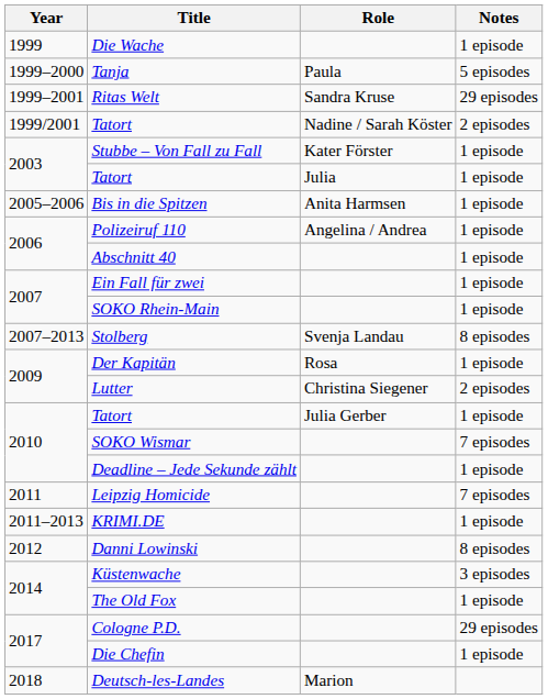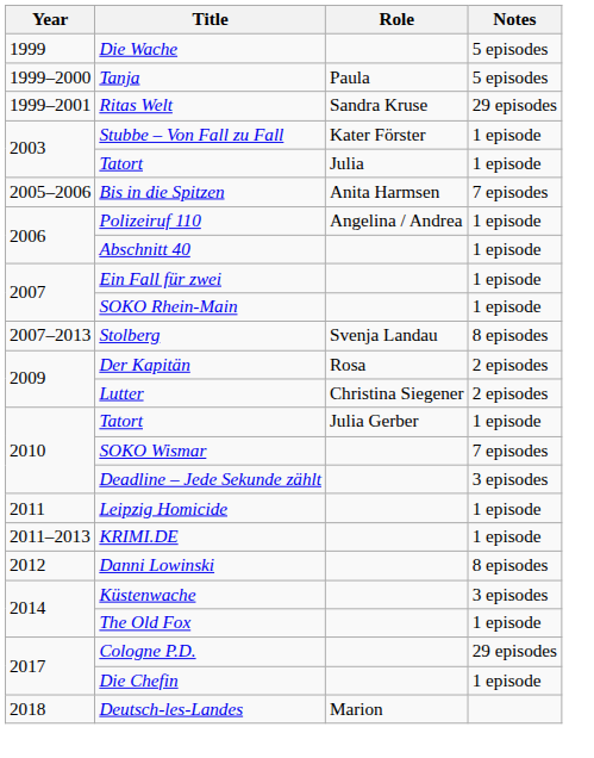 <table class="wikitable sortable">
 <tr>
 <th>Year</th>
 <th>Title</th>
 <th>Role</th>
 <th class="unsortable">Notes</th>
 </tr>
 <tr>
 <td>1999</td>
 <td><em><a href='#'>Die Wache</a></em></td>
 <td></td>
-<td>1 episode</td>
+<td>5 episodes</td>
 </tr>
 <tr>
 <td>1999–2000</td>
 <td><em><a href='#'>Tanja</a></em></td>
 <td>Paula</td>
 <td>5 episodes</td>
 </tr>
 <tr>
 <td>1999–2001</td>
 <td><em><a href='#'>Ritas Welt</a></em></td>
 <td>Sandra Kruse</td>
 <td>29 episodes</td>
-</tr>
-<tr>
-<td>1999/2001</td>
-<td><em><a href='#'>Tatort</a></em></td>
-<td>Nadine / Sarah Köster</td>
-<td>2 episodes</td>
 </tr>
 <tr>
 <td rowspan=2>2003</td>
 <td><em><a href='#'>Stubbe – Von Fall zu Fall</a></em></td>
 <td>Kater Förster</td>
 <td>1 episode</td>
 </tr>
 <tr>
 <td><em><a href='#'>Tatort</a></em></td>
 <td>Julia</td>
 <td>1 episode</td>
 </tr>
 <tr>
 <td>2005–2006</td>
 <td><em><a href='#'>Bis in die Spitzen</a></em></td>
 <td>Anita Harmsen</td>
-<td>1 episode</td>
+<td>7 episodes</td>
 </tr>
 <tr>
 <td rowspan=2>2006</td>
 <td><em><a href='#'>Polizeiruf 110</a></em></td>
 <td>Angelina / Andrea</td>
 <td>1 episode</td>
 </tr>
 <tr>
 <td><em><a href='#'>Abschnitt 40</a></em></td>
 <td></td>
 <td>1 episode</td>
 </tr>
 <tr>
 <td rowspan=2>2007</td>
 <td><em><a href='#'>Ein Fall für zwei</a></em></td>
 <td></td>
 <td>1 episode</td>
 </tr>
 <tr>
 <td><em><a href='#'>SOKO Rhein-Main</a></em></td>
 <td></td>
 <td>1 episode</td>
 </tr>
 <tr>
 <td>2007–2013</td>
 <td><em><a href='#'>Stolberg</a></em></td>
 <td>Svenja Landau</td>
 <td>8 episodes</td>
 </tr>
 <tr>
 <td rowspan=2>2009</td>
 <td><em><a href='#'>Der Kapitän</a></em></td>
 <td>Rosa</td>
-<td>1 episode</td>
+<td>2 episodes</td>
 </tr>
 <tr>
 <td><em><a href='#'>Lutter</a></em></td>
 <td>Christina Siegener</td>
 <td>2 episodes</td>
 </tr>
 <tr>
 <td rowspan=3>2010</td>
 <td><em><a href='#'>Tatort</a></em></td>
 <td>Julia Gerber</td>
 <td>1 episode</td>
 </tr>
 <tr>
 <td><em><a href='#'>SOKO Wismar</a></em></td>
 <td></td>
 <td>7 episodes</td>
 </tr>
 <tr>
 <td><em><a href='#'>Deadline – Jede Sekunde zählt</a></em></td>
 <td></td>
-<td>1 episode</td>
+<td>3 episodes</td>
 </tr>
 <tr>
 <td>2011</td>
 <td><em><a href='#'>Leipzig Homicide</a></em></td>
 <td></td>
-<td>7 episodes</td>
+<td>1 episode</td>
 </tr>
 <tr>
 <td>2011–2013</td>
 <td><em><a href='#'>KRIMI.DE</a></em></td>
 <td></td>
 <td>1 episode</td>
 </tr>
 <tr>
 <td>2012</td>
 <td><em><a href='#'>Danni Lowinski</a></em></td>
 <td></td>
 <td>8 episodes</td>
 </tr>
 <tr>
 <td rowspan=2>2014</td>
 <td><em><a href='#'>Küstenwache</a></em></td>
 <td></td>
 <td>3 episodes</td>
 </tr>
 <tr>
 <td><em><a href='#'>The Old Fox</a></em></td>
 <td></td>
 <td>1 episode</td>
 </tr>
 <tr>
 <td rowspan=2>2017</td>
 <td><em><a href='#'>Cologne P.D.</a></em></td>
 <td></td>
 <td>29 episodes</td>
 </tr>
 <tr>
 <td><em><a href='#'>Die Chefin</a></em></td>
 <td></td>
 <td>1 episode</td>
 </tr>
 <tr>
 <td>2018</td>
 <td><em><a href='#'>Deutsch-les-Landes</a></em></td>
 <td>Marion</td>
 <td></td>
 </tr>
 </table>
